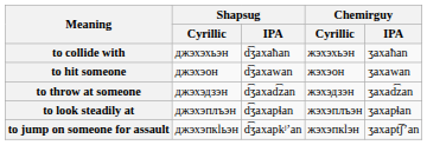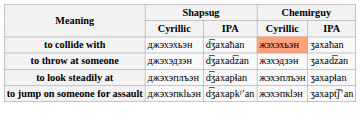 <table class="wikitable">
 <tr>
 <th rowspan="2">Meaning</th>
 <th colspan="2">Shapsug</th>
 <th colspan="2">Chemirguy</th>
 </tr>
 <tr>
 <th>Cyrillic</th>
 <th>IPA</th>
 <th>Cyrillic</th>
 <th>IPA</th>
 </tr>
 <tr>
 <th>to collide with</th>
 <td>джэхэхьэн</td>
 <td>d͡ʒaxaħan</td>
-<td>жэхэхьэн</td>
+<td style="background: lightsalmon;">жэхэхьэн</td>
 <td>ʒaxaħan</td>
-</tr>
-<tr>
-<th>to hit someone</th>
-<td>джэхэон</td>
-<td>d͡ʒaxawan</td>
-<td>жэхэон</td>
-<td>ʒaxawan</td>
 </tr>
 <tr>
 <th>to throw at someone</th>
 <td>джэхэдзэн</td>
 <td>d͡ʒaxad͡zan</td>
 <td>жэхэдзэн</td>
 <td>ʒaxad͡zan</td>
 </tr>
 <tr>
 <th>to look steadily at</th>
 <td>джэхэплъэн</td>
 <td>d͡ʒaxapɬan</td>
 <td>жэхэплъэн</td>
 <td>ʒaxapɬan</td>
 </tr>
 <tr>
 <th>to jump on someone for assault</th>
 <td>джэхэпкӏьэн</td>
 <td>d͡ʒaxapkʲʼan</td>
 <td>жэхэпкӏэн</td>
 <td>ʒaxapt͡ʃʼan</td>
 </tr>
 </table>
